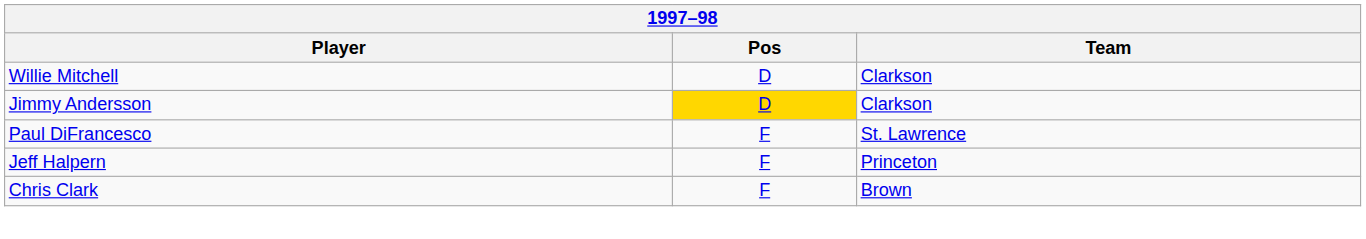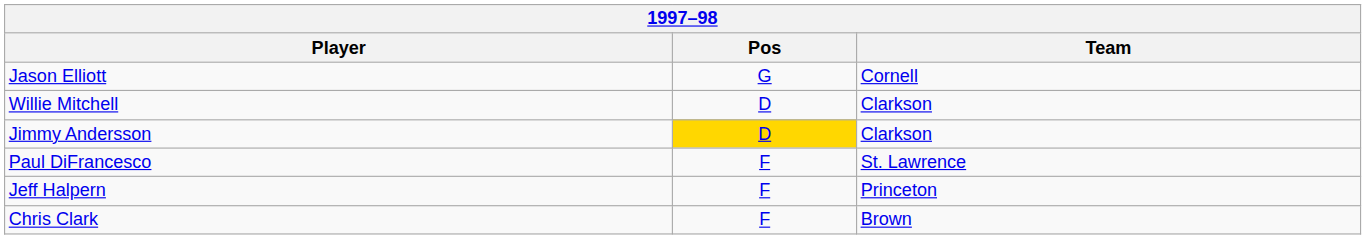 <table class="wikitable" width=95%>
 <tr>
 <th colspan=3><a href='#'>1997–98</a></th>
 </tr>
 <tr>
 <th>Player</th>
 <th>Pos</th>
 <th>Team</th>
+</tr>
+<tr>
+<td><a href='#'>Jason Elliott</a></td>
+<td align=center><a href='#'>G</a></td>
+<td><a href='#'>Cornell</a></td>
 </tr>
 <tr>
 <td><a href='#'>Willie Mitchell</a></td>
 <td align=center><a href='#'>D</a></td>
 <td><a href='#'>Clarkson</a></td>
 </tr>
 <tr>
 <td><a href='#'>Jimmy Andersson</a></td>
 <td align=center style="background: gold;"><a href='#'>D</a></td>
 <td><a href='#'>Clarkson</a></td>
 </tr>
 <tr>
 <td><a href='#'>Paul DiFrancesco</a></td>
 <td align=center><a href='#'>F</a></td>
 <td><a href='#'>St. Lawrence</a></td>
 </tr>
 <tr>
 <td><a href='#'>Jeff Halpern</a></td>
 <td align=center><a href='#'>F</a></td>
 <td><a href='#'>Princeton</a></td>
 </tr>
 <tr>
 <td><a href='#'>Chris Clark</a></td>
 <td align=center><a href='#'>F</a></td>
 <td><a href='#'>Brown</a></td>
 </tr>
 </table>
